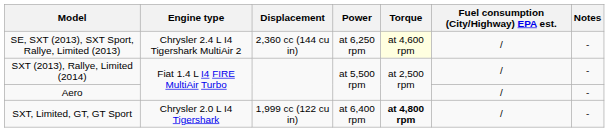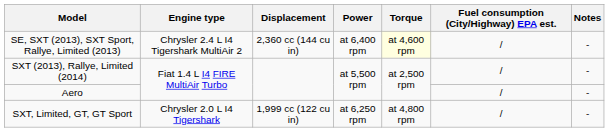 <table class="wikitable" style="text-align:center; font-size:90%;">
 <tr>
 <th>Model</th>
 <th>Engine type</th>
 <th>Displacement</th>
 <th>Power</th>
 <th>Torque</th>
 <th>Fuel consumption (City/Highway) <a href='#'>EPA</a> est.</th>
 <th>Notes</th>
 </tr>
 <tr>
 <td>SE, SXT (2013), SXT Sport, Rallye, Limited (2013)</td>
 <td>Chrysler 2.4 L I4 Tigershark MultiAir 2</td>
 <td>2,360 cc (144 cu in)</td>
-<td> at 6,250 rpm</td>
+<td> at 6,400 rpm</td>
 <td style="background: lightyellow;"> at 4,600 rpm</td>
 <td>/</td>
 <td>-</td>
 </tr>
 <tr>
 <td>SXT (2013), Rallye, Limited (2014)</td>
 <td rowspan="2">Fiat 1.4 L <a href='#'>I4</a> <a href='#'>FIRE</a> <a href='#'>MultiAir</a> <a href='#'>Turbo</a></td>
 <td rowspan="2"></td>
 <td rowspan="2"> at 5,500 rpm</td>
 <td rowspan="2"> at 2,500 rpm</td>
 <td>/</td>
 <td>-</td>
 </tr>
 <tr>
 <td>Aero</td>
 <td>/</td>
 <td>-</td>
 </tr>
 <tr>
 <td>SXT, Limited, GT, GT Sport</td>
 <td>Chrysler 2.0 L I4 <a href='#'>Tigershark</a></td>
 <td>1,999 cc (122 cu in)</td>
-<td> at 6,400 rpm</td>
-<td><strong> at 4,800 rpm</strong></td>
+<td> at 6,250 rpm</td>
+<td> at 4,800 rpm</td>
 <td>/</td>
 <td>-</td>
 </tr>
 </table>
